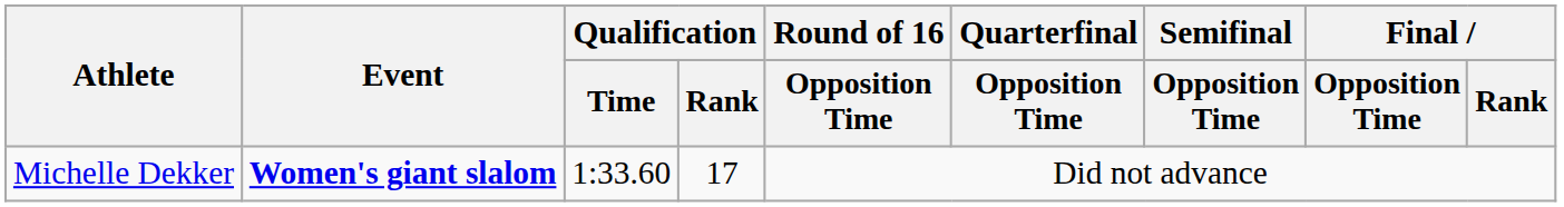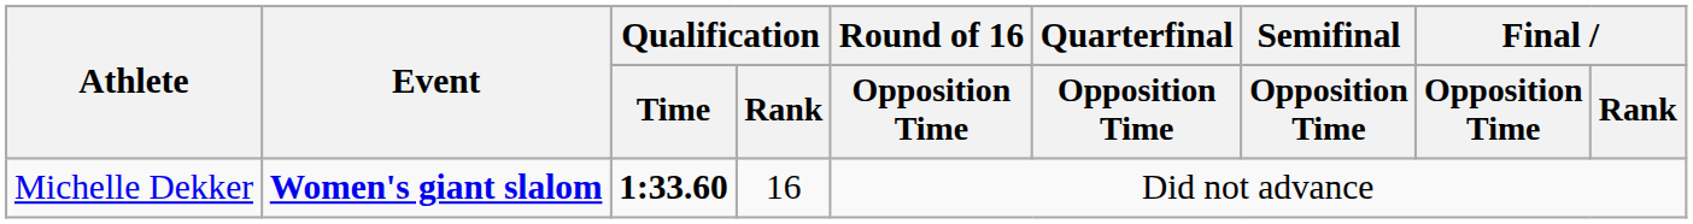 <table class="wikitable" style="font-size:90%">
 <tr>
 <th rowspan="2">Athlete</th>
 <th rowspan="2">Event</th>
 <th colspan="2">Qualification</th>
 <th>Round of 16</th>
 <th>Quarterfinal</th>
 <th>Semifinal</th>
 <th colspan=2>Final / </th>
 </tr>
 <tr style="font-size:95%">
 <th>Time</th>
 <th>Rank</th>
 <th>Opposition<br>Time</th>
 <th>Opposition<br>Time</th>
 <th>Opposition<br>Time</th>
 <th>Opposition<br>Time</th>
 <th>Rank</th>
 </tr>
 <tr align=center>
 <td align=left><a href='#'>Michelle Dekker</a></td>
 <td align=left><strong><a href='#'>Women's giant slalom</a></strong></td>
-<td>1:33.60</td>
-<td>17</td>
+<td><strong>1:33.60</strong></td>
+<td>16</td>
 <td colspan=5>Did not advance</td>
 </tr>
 </table>
